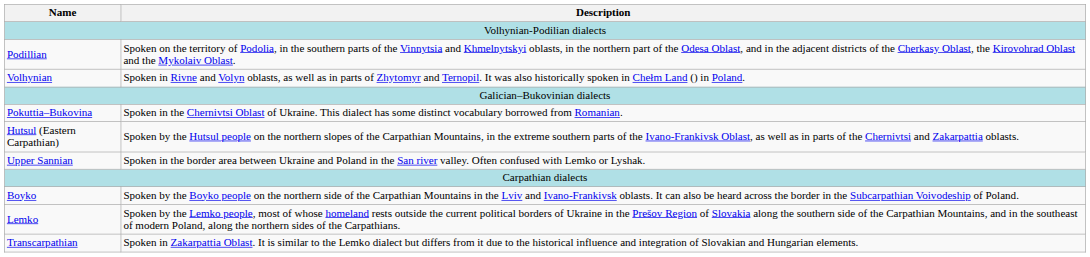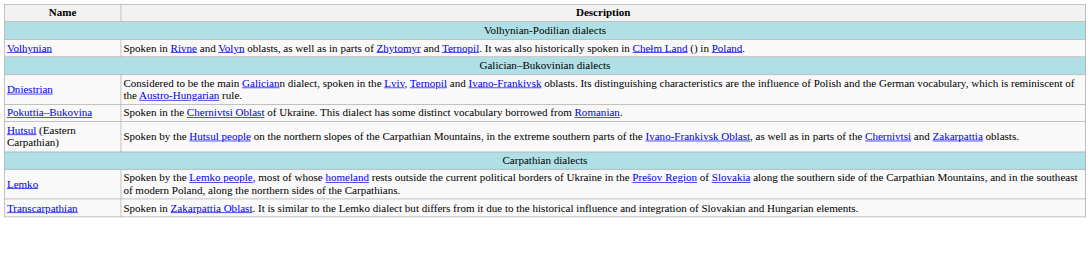 <table class="wikitable">
 <tr>
 <th>Name</th>
 <th>Description</th>
 </tr>
 <tr bgcolor="powderblue">
 <td style="text-align:center;" colspan="2">Volhynian-Podilian dialects</td>
 </tr>
 <tr>
-<td><a href='#'>Podillian</a></td>
-<td>Spoken on the territory of <a href='#'>Podolia</a>, in the southern parts of the <a href='#'>Vinnytsia</a> and <a href='#'>Khmelnytskyi</a> oblasts, in the northern part of the <a href='#'>Odesa Oblast</a>, and in the adjacent districts of the <a href='#'>Cherkasy Oblast</a>, the <a href='#'>Kirovohrad Oblast</a> and the <a href='#'>Mykolaiv Oblast</a>.</td>
-</tr>
-<tr>
 <td><a href='#'>Volhynian</a></td>
 <td>Spoken in <a href='#'>Rivne</a> and <a href='#'>Volyn</a> oblasts, as well as in parts of <a href='#'>Zhytomyr</a> and <a href='#'>Ternopil</a>. It was also historically spoken in <a href='#'>Chełm Land</a> () in <a href='#'>Poland</a>.</td>
 </tr>
 <tr bgcolor="powderblue">
 <td style="text-align:center;" colspan="2">Galician–Bukovinian dialects</td>
+</tr>
+<tr>
+<td><a href='#'>Dniestrian</a></td>
+<td>Considered to be the main <a href='#'>Galician</a>n dialect, spoken in the <a href='#'>Lviv</a>, <a href='#'>Ternopil</a> and <a href='#'>Ivano-Frankivsk</a> oblasts. Its distinguishing characteristics are the influence of Polish and the German vocabulary, which is reminiscent of the <a href='#'>Austro-Hungarian</a> rule.</td>
 </tr>
 <tr>
 <td><a href='#'>Pokuttia–Bukovina</a></td>
 <td>Spoken in the <a href='#'>Chernivtsi Oblast</a> of Ukraine. This dialect has some distinct vocabulary borrowed from <a href='#'>Romanian</a>.</td>
 </tr>
 <tr>
 <td><a href='#'>Hutsul</a> (Eastern Carpathian)</td>
 <td>Spoken by the <a href='#'>Hutsul people</a> on the northern slopes of the Carpathian Mountains, in the extreme southern parts of the <a href='#'>Ivano-Frankivsk Oblast</a>, as well as in parts of the <a href='#'>Chernivtsi</a> and <a href='#'>Zakarpattia</a> oblasts.</td>
 </tr>
-<tr>
-<td><a href='#'>Upper Sannian</a></td>
-<td>Spoken in the border area between Ukraine and Poland in the <a href='#'>San river</a> valley. Often confused with Lemko or Lyshak.</td>
-</tr>
 <tr bgcolor="powderblue">
 <td style="text-align:center;" colspan="2">Carpathian dialects</td>
-</tr>
-<tr>
-<td><a href='#'>Boyko</a></td>
-<td>Spoken by the <a href='#'>Boyko people</a> on the northern side of the Carpathian Mountains in the <a href='#'>Lviv</a> and <a href='#'>Ivano-Frankivsk</a> oblasts. It can also be heard across the border in the <a href='#'>Subcarpathian Voivodeship</a> of Poland.</td>
 </tr>
 <tr>
 <td><a href='#'>Lemko</a></td>
 <td>Spoken by the <a href='#'>Lemko people</a>, most of whose <a href='#'>homeland</a> rests outside the current political borders of Ukraine in the <a href='#'>Prešov Region</a> of <a href='#'>Slovakia</a> along the southern side of the Carpathian Mountains, and in the southeast of modern Poland, along the northern sides of the Carpathians.</td>
 </tr>
 <tr>
 <td><a href='#'>Transcarpathian</a></td>
 <td>Spoken in <a href='#'>Zakarpattia Oblast</a>. It is similar to the Lemko dialect but differs from it due to the historical influence and integration of Slovakian and Hungarian elements.</td>
 </tr>
 </table>
